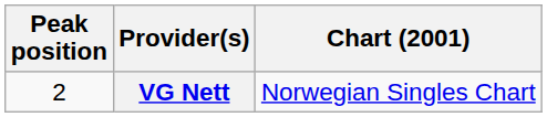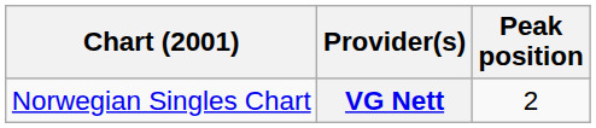 <table class="wikitable">
 <tr>
+<th align="left">Chart (2001)</th>
+<th align="center">Provider(s)</th>
 <th align="center">Peak<br>position</th>
-<th align="center">Provider(s)</th>
-<th align="left">Chart (2001)</th>
 </tr>
 <tr>
+<td align="left"><a href='#'>Norwegian Singles Chart</a></td>
+<th align="center"><a href='#'>VG Nett</a></th>
 <td align="center">2</td>
-<th align="center"><a href='#'>VG Nett</a></th>
-<td align="left"><a href='#'>Norwegian Singles Chart</a></td>
 </tr>
 </table>
